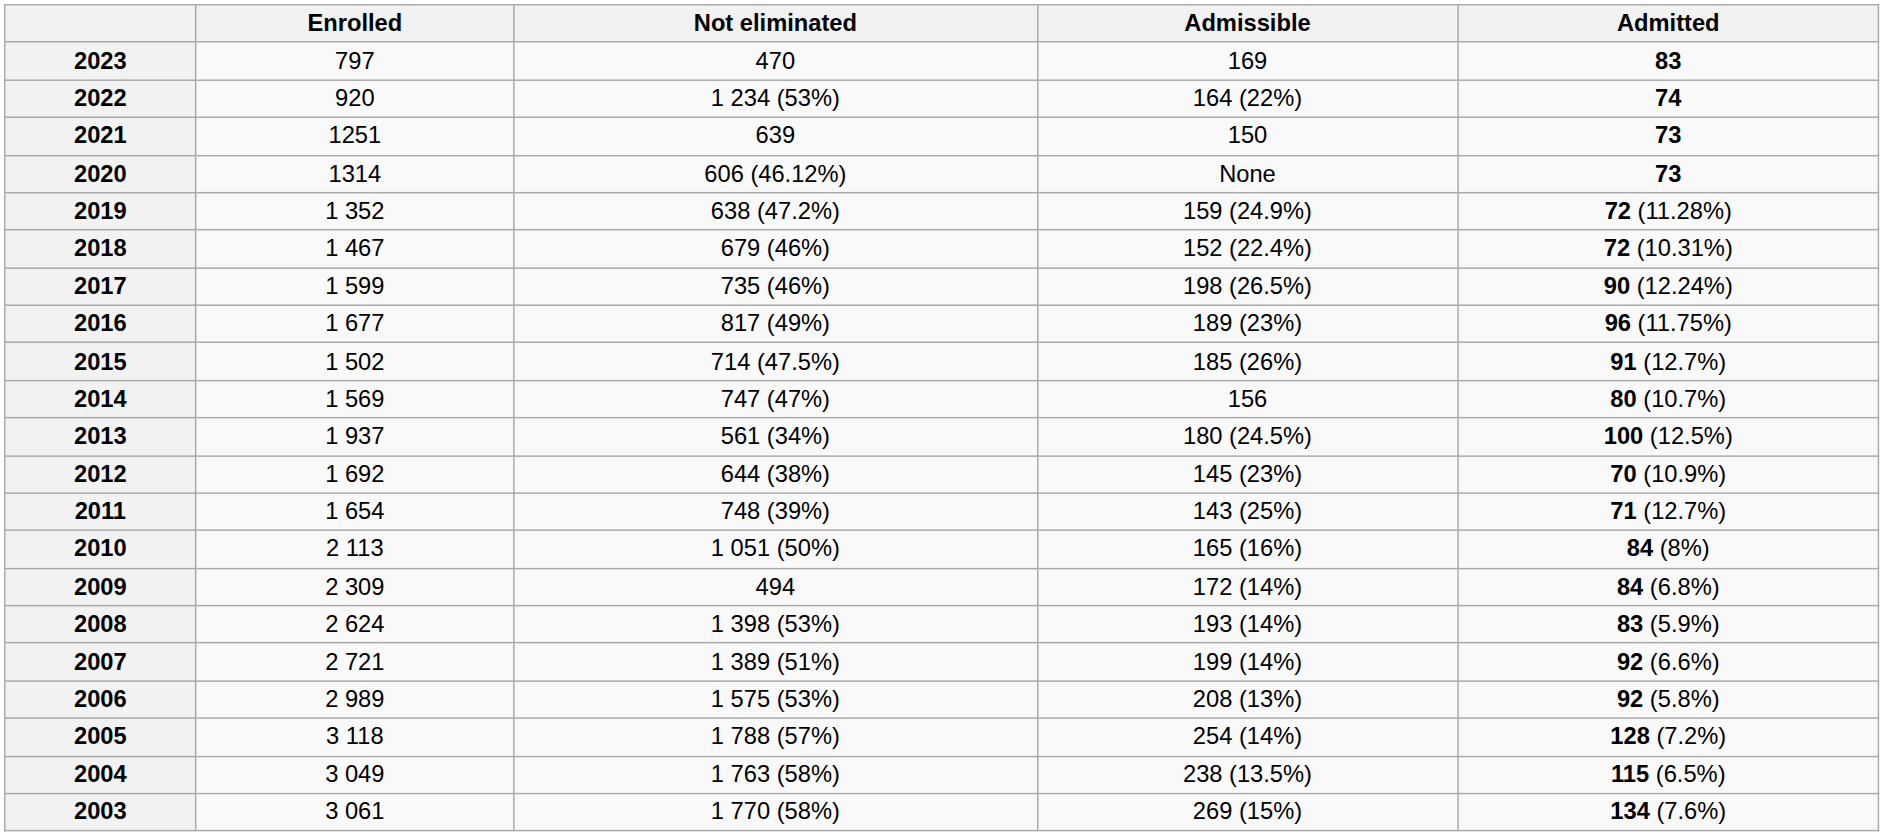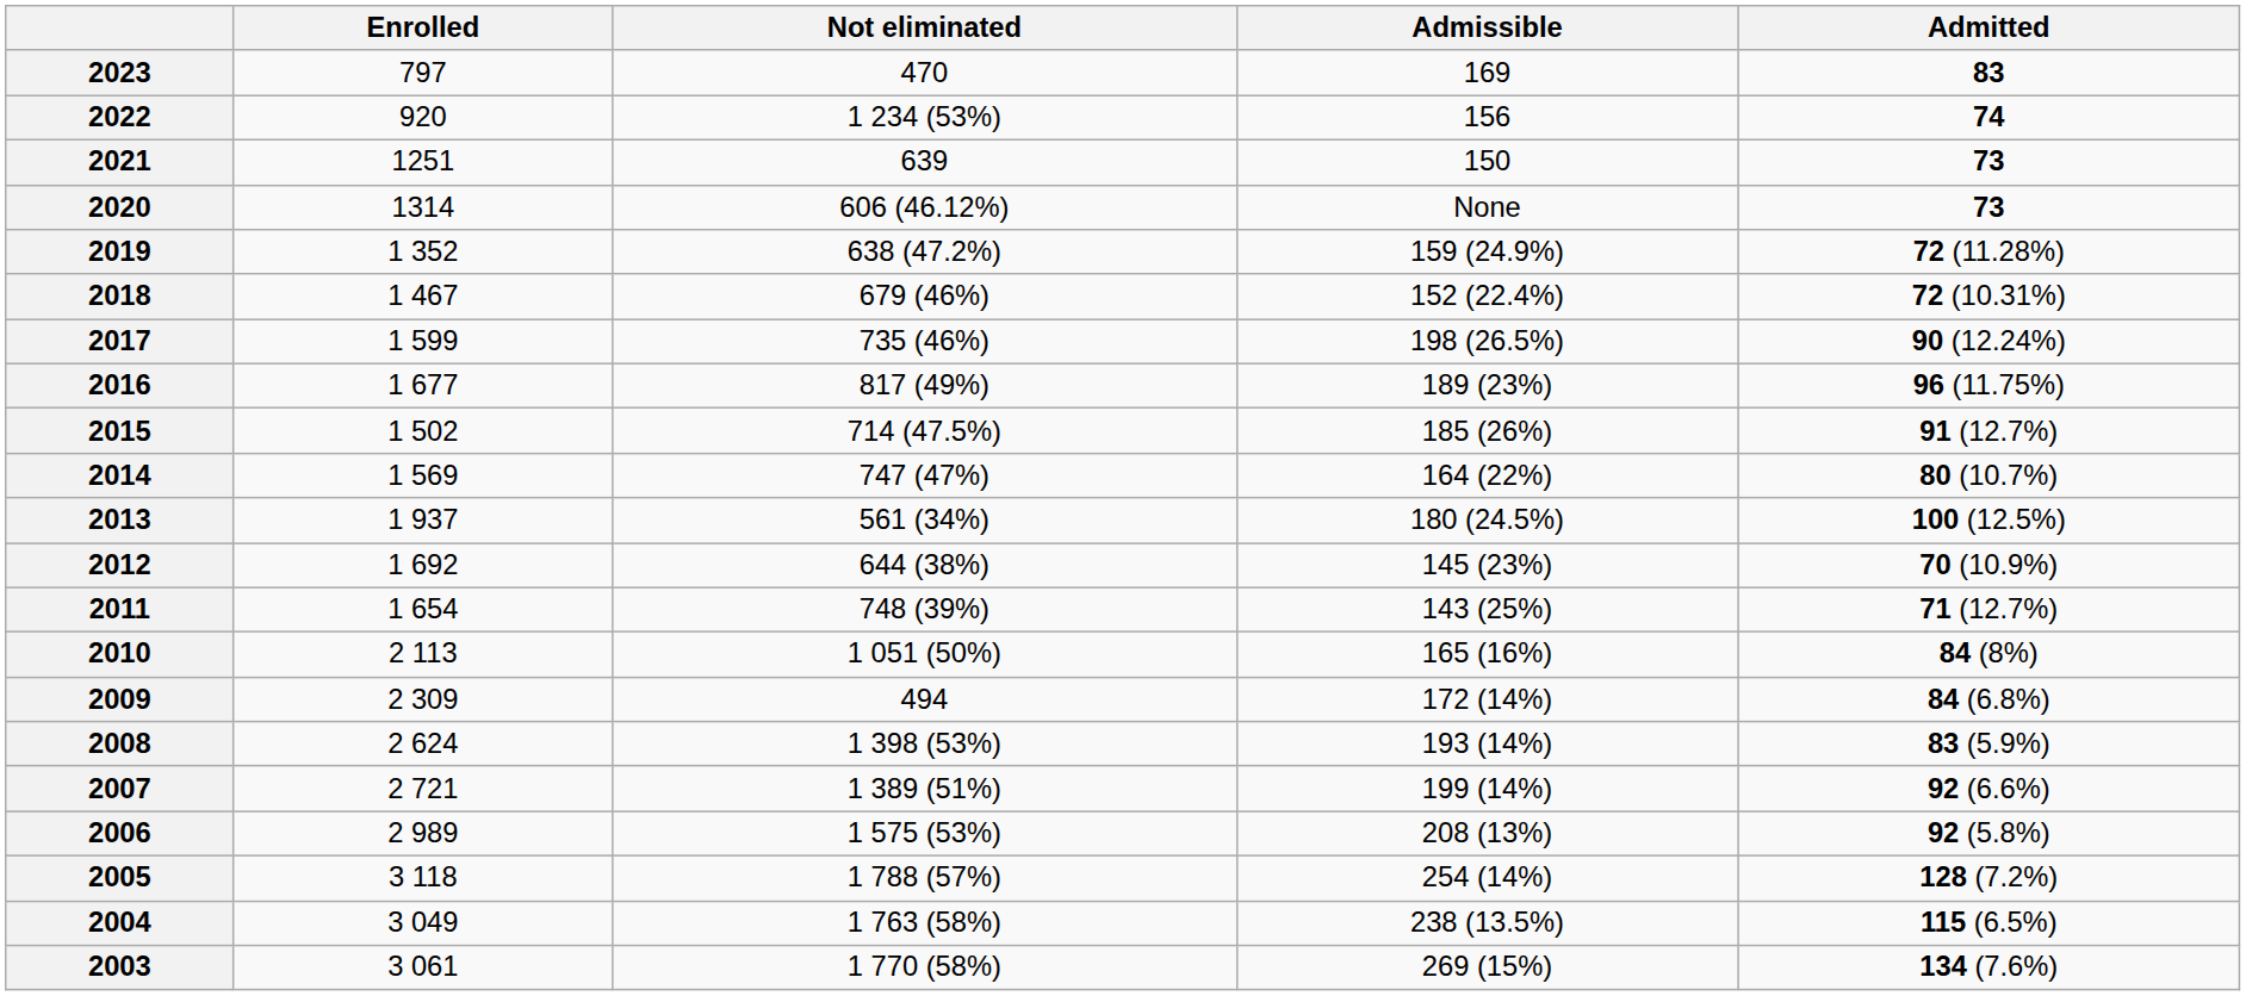 <table class="wikitable" style="text-align:center; width:80%;">
 <tr>
 <th scope="col"></th>
 <th scope="col">Enrolled</th>
 <th scope="col">Not eliminated</th>
 <th scope="col">Admissible</th>
 <th scope="col">Admitted</th>
 </tr>
 <tr>
 <th>2023</th>
 <td>797</td>
 <td>470<br></td>
 <td>169<br></td>
 <td><strong>83</strong><br></td>
 </tr>
 <tr>
 <th>2022</th>
 <td>920</td>
 <td>1 234 (53%)</td>
-<td>164 (22%)</td>
+<td>156<br></td>
 <td><strong>74</strong><br></td>
 </tr>
 <tr>
 <th>2021</th>
 <td>1251</td>
 <td>639<br></td>
 <td>150<br></td>
 <td><strong>73</strong><br></td>
 </tr>
 <tr>
 <th>2020</th>
 <td>1314</td>
 <td>606 (46.12%)</td>
 <td>None</td>
 <td><strong>73</strong><br></td>
 </tr>
 <tr>
 <th scope="row">2019</th>
 <td>1 352</td>
 <td>638 (47.2%)</td>
 <td>159 (24.9%)</td>
 <td><strong>72</strong> (11.28%)</td>
 </tr>
 <tr>
 <th scope="row">2018</th>
 <td>1 467</td>
 <td>679 (46%)</td>
 <td>152 (22.4%)</td>
 <td><strong>72</strong> (10.31%)</td>
 </tr>
 <tr>
 <th scope="row">2017</th>
 <td>1 599</td>
 <td>735 (46%)</td>
 <td>198 (26.5%)</td>
 <td><strong>90</strong> (12.24%)</td>
 </tr>
 <tr>
 <th scope="row">2016</th>
 <td>1 677</td>
 <td>817 (49%)</td>
 <td>189 (23%)</td>
 <td><strong>96</strong> (11.75%)</td>
 </tr>
 <tr>
 <th scope="row">2015</th>
 <td>1 502</td>
 <td>714 (47.5%)</td>
 <td>185 (26%)</td>
 <td><strong>91</strong> (12.7%)</td>
 </tr>
 <tr>
 <th scope="row">2014</th>
 <td>1 569</td>
 <td>747 (47%)</td>
-<td>156<br></td>
+<td>164 (22%)</td>
 <td><strong>80</strong> (10.7%)</td>
 </tr>
 <tr>
 <th scope="row">2013</th>
 <td>1 937</td>
 <td>561 (34%)</td>
 <td>180 (24.5%)</td>
 <td><strong>100</strong> (12.5%)</td>
 </tr>
 <tr>
 <th scope="row">2012</th>
 <td>1 692</td>
 <td>644 (38%)</td>
 <td>145 (23%)</td>
 <td><strong>70</strong> (10.9%)</td>
 </tr>
 <tr>
 <th scope="row">2011</th>
 <td>1 654</td>
 <td>748 (39%)</td>
 <td>143 (25%)</td>
 <td><strong>71</strong> (12.7%)</td>
 </tr>
 <tr>
 <th scope="row">2010</th>
 <td>2 113</td>
 <td>1 051 (50%)</td>
 <td>165 (16%)</td>
 <td><strong>84</strong> (8%)</td>
 </tr>
 <tr>
 <th scope="row">2009</th>
 <td>2 309</td>
 <td>494<br></td>
 <td>172 (14%)</td>
 <td><strong>84</strong> (6.8%)</td>
 </tr>
 <tr>
 <th scope="row">2008</th>
 <td>2 624</td>
 <td>1 398 (53%)</td>
 <td>193 (14%)</td>
 <td><strong>83</strong> (5.9%)</td>
 </tr>
 <tr>
 <th scope="row">2007</th>
 <td>2 721</td>
 <td>1 389 (51%)</td>
 <td>199 (14%)</td>
 <td><strong>92</strong> (6.6%)</td>
 </tr>
 <tr>
 <th scope="row">2006</th>
 <td>2 989</td>
 <td>1 575 (53%)</td>
 <td>208 (13%)</td>
 <td><strong>92</strong> (5.8%)</td>
 </tr>
 <tr>
 <th scope="row">2005</th>
 <td>3 118</td>
 <td>1 788 (57%)</td>
 <td>254 (14%)</td>
 <td><strong>128</strong> (7.2%)</td>
 </tr>
 <tr>
 <th scope="row">2004</th>
 <td>3 049</td>
 <td>1 763 (58%)</td>
 <td>238 (13.5%)</td>
 <td><strong>115</strong> (6.5%)</td>
 </tr>
 <tr>
 <th scope="row">2003</th>
 <td>3 061</td>
 <td>1 770 (58%)</td>
 <td>269 (15%)</td>
 <td><strong>134</strong> (7.6%)</td>
 </tr>
 </table>
